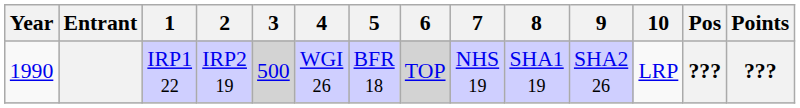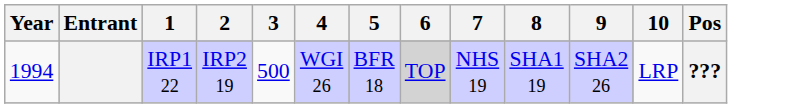 <table class="wikitable" style="text-align:center; font-size:90%">
 <tr>
 <th>Year</th>
 <th>Entrant</th>
 <th>1</th>
 <th>2</th>
 <th>3</th>
 <th>4</th>
 <th>5</th>
 <th>6</th>
 <th>7</th>
 <th>8</th>
 <th>9</th>
 <th>10</th>
 <th>Pos</th>
-<th>Points</th>
 </tr>
 <tr>
-<td><a href='#'>1990</a></td>
+<td><a href='#'>1994</a></td>
 <th></th>
 <td style="background:#CFCFFF;"><a href='#'>IRP1</a><br><small>22</small></td>
 <td style="background:#CFCFFF;"><a href='#'>IRP2</a><br><small>19</small></td>
-<td style="background: lightgrey;"><a href='#'>500</a></td>
+<td><a href='#'>500</a></td>
 <td style="background:#CFCFFF;"><a href='#'>WGI</a><br><small>26</small></td>
 <td style="background:#CFCFFF;"><a href='#'>BFR</a><br><small>18</small></td>
 <td style="background: lightgrey;"><a href='#'>TOP</a></td>
 <td style="background:#CFCFFF;"><a href='#'>NHS</a><br><small>19</small></td>
 <td style="background:#CFCFFF;"><a href='#'>SHA1</a><br><small>19</small></td>
 <td style="background:#CFCFFF;"><a href='#'>SHA2</a><br><small>26</small></td>
 <td><a href='#'>LRP</a></td>
 <th>???</th>
-<th>???</th>
 </tr>
 </table>
